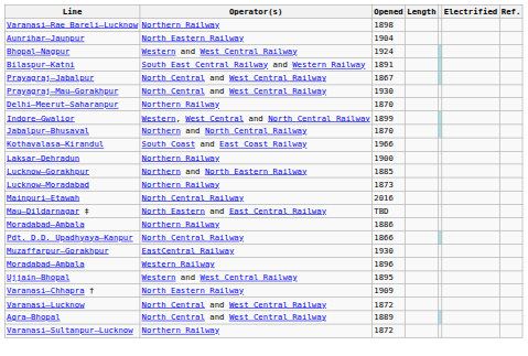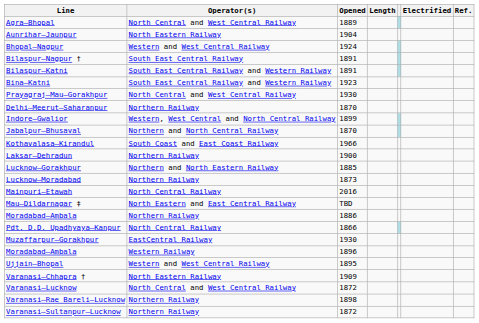 <table class="wikitable sortable" style="font-size:small;">
 <tr>
 <th>Line</th>
 <th>Operator(s)</th>
 <th>Opened</th>
 <th>Length</th>
 <th></th>
 <th>Electrified</th>
 <th>Ref.</th>
 </tr>
 <tr>
-<td><a href='#'>Varanasi–Rae Bareli–Lucknow</a></td>
-<td><a href='#'>Northern Railway</a></td>
-<td>1898</td>
+<td><a href='#'>Agra–Bhopal</a></td>
+<td><a href='#'>North Central</a> and <a href='#'>West Central Railway</a></td>
+<td>1889</td>
 <td></td>
-<td></td>
+<td style="background-color:#B0E0E6";></td>
 <td></td>
 <td></td>
 </tr>
 <tr>
 <td><a href='#'>Aunrihar–Jaunpur</a></td>
 <td><a href='#'>North Eastern Railway</a></td>
 <td>1904</td>
 <td></td>
 <td></td>
 <td></td>
 <td></td>
 </tr>
 <tr>
 <td><a href='#'>Bhopal–Nagpur</a></td>
 <td><a href='#'>Western</a> and <a href='#'>West Central Railway</a></td>
 <td>1924</td>
 <td></td>
 <td style="background-color:#B0E0E6";></td>
 <td></td>
 <td></td>
 </tr>
 <tr>
+<td><a href='#'>Bilaspur–Nagpur</a> †</td>
+<td><a href='#'>South East Central Railway</a></td>
+<td>1891</td>
+<td></td>
+<td style="background-color:#B0E0E6";></td>
+<td></td>
+<td></td>
+</tr>
+<tr>
 <td><a href='#'>Bilaspur–Katni</a></td>
 <td><a href='#'>South East Central Railway</a> and <a href='#'>Western Railway</a></td>
 <td>1891</td>
 <td></td>
 <td style="background-color:#B0E0E6";></td>
 <td></td>
 <td></td>
 </tr>
 <tr>
-<td><a href='#'>Prayagraj–Jabalpur</a></td>
-<td><a href='#'>North Central</a> and <a href='#'>West Central Railway</a></td>
-<td>1867</td>
+<td><a href='#'>Bina–Katni</a></td>
+<td><a href='#'>South East Central Railway</a> and <a href='#'>Western Railway</a></td>
+<td>1923</td>
 <td></td>
-<td style="background-color:#B0E0E6";></td>
+<td></td>
 <td></td>
 <td></td>
 </tr>
 <tr>
 <td><a href='#'>Prayagraj–Mau–Gorakhpur</a></td>
 <td><a href='#'>North Central</a> and <a href='#'>West Central Railway</a></td>
 <td>1930</td>
 <td></td>
 <td></td>
 <td></td>
 <td></td>
 </tr>
 <tr>
 <td><a href='#'>Delhi–Meerut–Saharanpur</a></td>
 <td><a href='#'>Northern Railway</a></td>
 <td>1870</td>
 <td></td>
 <td></td>
 <td></td>
 <td></td>
 </tr>
 <tr>
 <td><a href='#'>Indore–Gwalior</a></td>
 <td><a href='#'>Western</a>, <a href='#'>West Central</a> and <a href='#'>North Central Railway</a></td>
 <td>1899</td>
 <td></td>
 <td style="background-color:#B0E0E6";></td>
 <td></td>
 <td></td>
 </tr>
 <tr>
 <td><a href='#'>Jabalpur–Bhusaval</a></td>
 <td><a href='#'>Northern</a> and <a href='#'>North Central Railway</a></td>
 <td>1870</td>
 <td></td>
 <td style="background-color:#B0E0E6";></td>
 <td></td>
 <td></td>
 </tr>
 <tr>
 <td><a href='#'>Kothavalasa–Kirandul</a></td>
 <td><a href='#'>South Coast</a> and <a href='#'>East Coast Railway</a></td>
 <td>1966</td>
 <td></td>
 <td></td>
 <td></td>
 <td></td>
 </tr>
 <tr>
 <td><a href='#'>Laksar–Dehradun</a></td>
 <td><a href='#'>Northern Railway</a></td>
 <td>1900</td>
 <td></td>
 <td></td>
 <td></td>
 <td></td>
 </tr>
 <tr>
 <td><a href='#'>Lucknow–Gorakhpur</a></td>
 <td><a href='#'>Northern</a> and <a href='#'>North Eastern Railway</a></td>
 <td>1885</td>
 <td></td>
 <td></td>
 <td></td>
 <td></td>
 </tr>
 <tr>
 <td><a href='#'>Lucknow–Moradabad</a></td>
 <td><a href='#'>Northern Railway</a></td>
 <td>1873</td>
 <td></td>
 <td></td>
 <td></td>
 <td></td>
 </tr>
 <tr>
 <td><a href='#'>Mainpuri–Etawah</a></td>
 <td><a href='#'>North Central Railway</a></td>
 <td>2016</td>
 <td></td>
 <td></td>
 <td></td>
 <td></td>
 </tr>
 <tr>
 <td><a href='#'>Mau–Dildarnagar</a> ‡</td>
 <td><a href='#'>North Eastern</a> and <a href='#'>East Central Railway</a></td>
 <td>TBD</td>
 <td></td>
 <td></td>
 <td></td>
 <td></td>
 </tr>
 <tr>
 <td><a href='#'>Moradabad–Ambala</a></td>
 <td><a href='#'>Northern Railway</a></td>
 <td>1886</td>
 <td></td>
 <td></td>
 <td></td>
 <td></td>
 </tr>
 <tr>
 <td><a href='#'>Pdt. D.D. Upadhyaya–Kanpur</a></td>
 <td><a href='#'>North Central Railway</a></td>
 <td>1866</td>
 <td></td>
 <td style="background-color:#B0E0E6";></td>
 <td></td>
 <td></td>
 </tr>
 <tr>
 <td><a href='#'>Muzaffarpur–Gorakhpur</a></td>
 <td><a href='#'>EastCentral Railway</a></td>
 <td>1930</td>
 <td></td>
 <td></td>
 <td></td>
 <td></td>
 </tr>
 <tr>
 <td><a href='#'>Moradabad–Ambala</a></td>
 <td><a href='#'>Western Railway</a></td>
 <td>1896</td>
 <td></td>
 <td></td>
 <td></td>
 <td></td>
 </tr>
 <tr>
 <td><a href='#'>Ujjain–Bhopal</a></td>
 <td><a href='#'>Western</a> and <a href='#'>West Central Railway</a></td>
 <td>1895</td>
 <td></td>
 <td></td>
 <td></td>
 <td></td>
 </tr>
 <tr>
 <td><a href='#'>Varanasi–Chhapra</a> †</td>
 <td><a href='#'>North Eastern Railway</a></td>
 <td>1909</td>
 <td></td>
 <td></td>
 <td></td>
 <td></td>
 </tr>
 <tr>
 <td><a href='#'>Varanasi–Lucknow</a></td>
 <td><a href='#'>North Central</a> and <a href='#'>West Central Railway</a></td>
 <td>1872</td>
 <td></td>
 <td></td>
 <td></td>
 <td></td>
 </tr>
 <tr>
-<td><a href='#'>Agra–Bhopal</a></td>
-<td><a href='#'>North Central</a> and <a href='#'>West Central Railway</a></td>
-<td>1889</td>
+<td><a href='#'>Varanasi–Rae Bareli–Lucknow</a></td>
+<td><a href='#'>Northern Railway</a></td>
+<td>1898</td>
 <td></td>
-<td style="background-color:#B0E0E6";></td>
+<td></td>
 <td></td>
 <td></td>
 </tr>
 <tr>
 <td><a href='#'>Varanasi–Sultanpur–Lucknow</a></td>
 <td><a href='#'>Northern Railway</a></td>
 <td>1872</td>
 <td></td>
 <td></td>
 <td></td>
 <td></td>
 </tr>
 </table>
